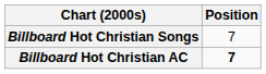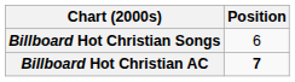 <table class="wikitable plainrowheaders" style="text-align:center;">
 <tr>
 <th scope="col">Chart (2000s)</th>
 <th scope="col">Position</th>
 </tr>
 <tr>
 <th scope="row"><em>Billboard</em> Hot Christian Songs</th>
-<td align="center">7</td>
+<td align="center">6</td>
 </tr>
 <tr>
 <th scope="row"><em>Billboard</em> Hot Christian AC</th>
 <td align="center"><strong>7</strong></td>
 </tr>
 </table>
